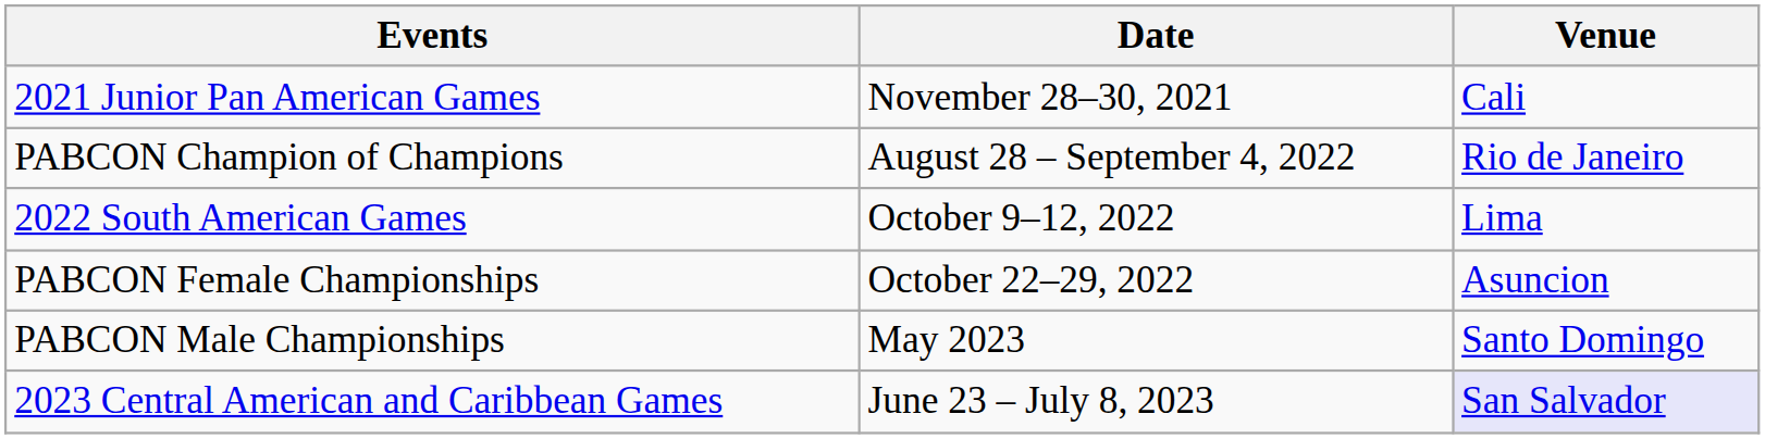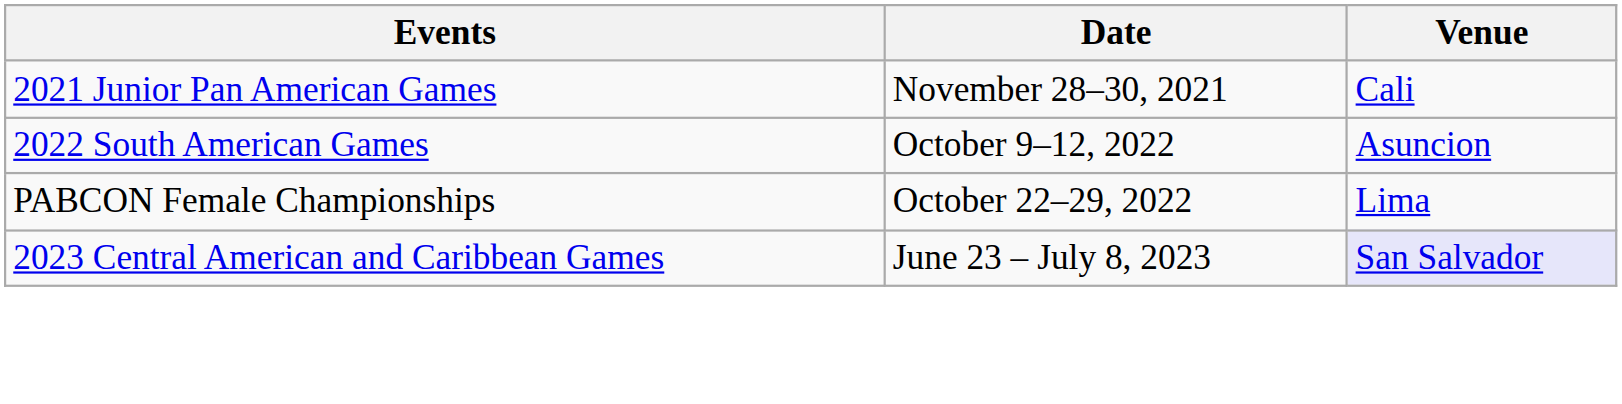 <table class="wikitable" width=730>
 <tr>
 <th>Events</th>
 <th>Date</th>
 <th>Venue</th>
 </tr>
 <tr>
 <td><a href='#'>2021 Junior Pan American Games</a></td>
 <td>November 28–30, 2021</td>
 <td> <a href='#'>Cali</a></td>
 </tr>
 <tr>
-<td>PABCON Champion of Champions</td>
-<td>August 28 – September 4, 2022</td>
-<td> <a href='#'>Rio de Janeiro</a></td>
-</tr>
-<tr>
 <td><a href='#'>2022 South American Games</a></td>
 <td>October 9–12, 2022</td>
-<td> <a href='#'>Lima</a></td>
+<td> <a href='#'>Asuncion</a></td>
 </tr>
 <tr>
 <td>PABCON Female Championships</td>
 <td>October 22–29, 2022</td>
-<td> <a href='#'>Asuncion</a></td>
-</tr>
-<tr>
-<td>PABCON Male Championships</td>
-<td>May 2023</td>
-<td> <a href='#'>Santo Domingo</a></td>
+<td> <a href='#'>Lima</a></td>
 </tr>
 <tr>
 <td><a href='#'>2023 Central American and Caribbean Games</a></td>
 <td>June 23 – July 8, 2023</td>
 <td style="background: lavender;"> <a href='#'>San Salvador</a></td>
 </tr>
 </table>
